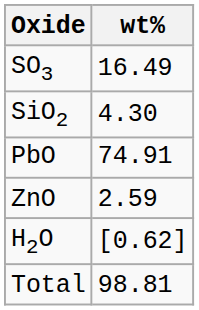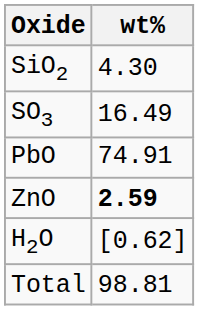 <table class="wikitable">
 <tr>
 <th>Oxide</th>
 <th>wt%</th>
 </tr>
 <tr>
+<td>SiO<sub>2</sub></td>
+<td>4.30</td>
+</tr>
+<tr>
 <td>SO<sub>3</sub></td>
 <td>16.49</td>
-</tr>
-<tr>
-<td>SiO<sub>2</sub></td>
-<td>4.30</td>
 </tr>
 <tr>
 <td>PbO</td>
 <td>74.91</td>
 </tr>
 <tr>
 <td>ZnO</td>
-<td>2.59</td>
+<td><strong>2.59</strong></td>
 </tr>
 <tr>
 <td>H<sub>2</sub>O</td>
 <td>[0.62]</td>
 </tr>
 <tr>
 <td>Total</td>
 <td>98.81</td>
 </tr>
 </table>
